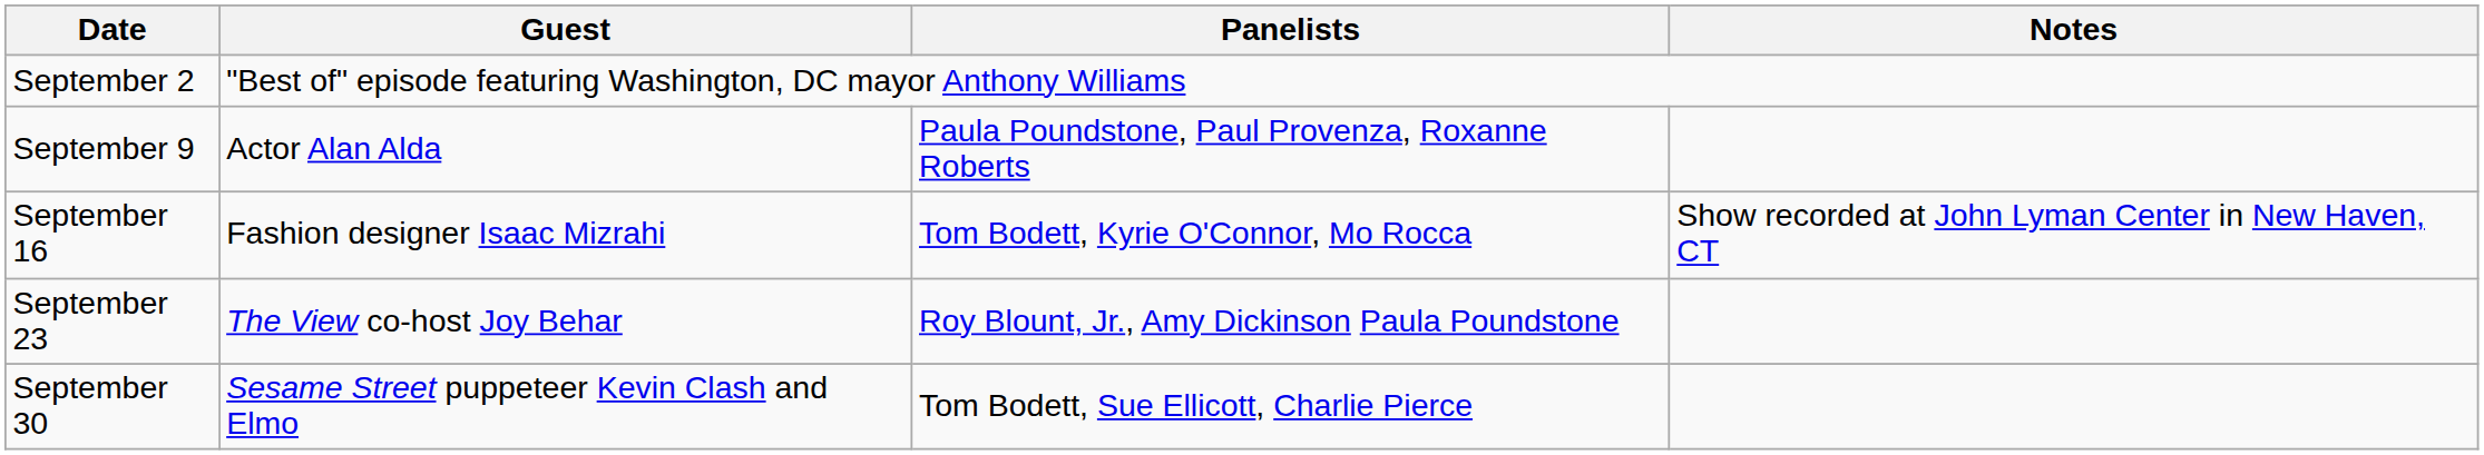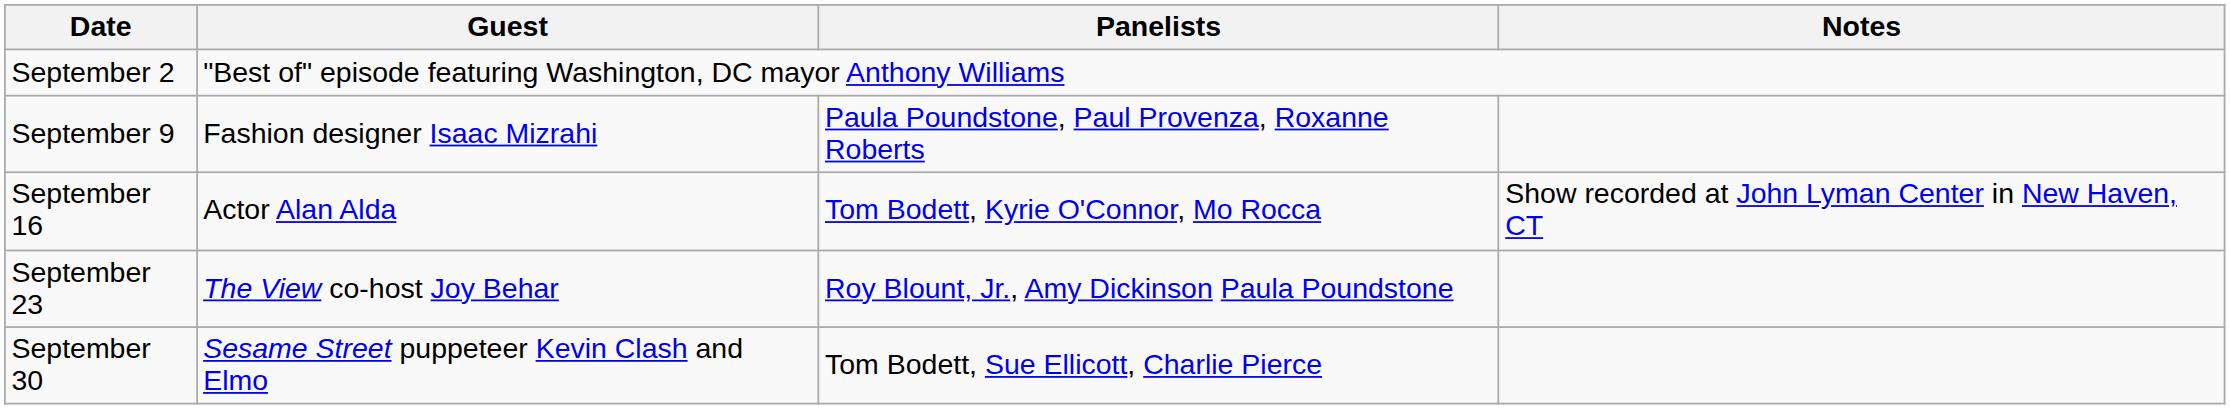 <table class="wikitable">
 <tr>
 <th>Date</th>
 <th>Guest</th>
 <th>Panelists</th>
 <th>Notes</th>
 </tr>
 <tr>
 <td>September 2</td>
 <td colspan=3>"Best of" episode featuring Washington, DC mayor <a href='#'>Anthony Williams</a></td>
 </tr>
 <tr>
 <td>September 9</td>
-<td>Actor <a href='#'>Alan Alda</a></td>
+<td>Fashion designer <a href='#'>Isaac Mizrahi</a></td>
 <td><a href='#'>Paula Poundstone</a>, <a href='#'>Paul Provenza</a>, <a href='#'>Roxanne Roberts</a></td>
 <td></td>
 </tr>
 <tr>
 <td>September 16</td>
-<td>Fashion designer <a href='#'>Isaac Mizrahi</a></td>
+<td>Actor <a href='#'>Alan Alda</a></td>
 <td><a href='#'>Tom Bodett</a>, <a href='#'>Kyrie O'Connor</a>, <a href='#'>Mo Rocca</a></td>
 <td>Show recorded at <a href='#'>John Lyman Center</a> in <a href='#'>New Haven, CT</a></td>
 </tr>
 <tr>
 <td>September 23</td>
 <td><em><a href='#'>The View</a></em> co-host <a href='#'>Joy Behar</a></td>
 <td><a href='#'>Roy Blount, Jr.</a>, <a href='#'>Amy Dickinson</a> <a href='#'>Paula Poundstone</a></td>
 <td></td>
 </tr>
 <tr>
 <td>September 30</td>
 <td><em><a href='#'>Sesame Street</a></em> puppeteer <a href='#'>Kevin Clash</a> and <a href='#'>Elmo</a></td>
 <td>Tom Bodett, <a href='#'>Sue Ellicott</a>, <a href='#'>Charlie Pierce</a></td>
 <td></td>
 </tr>
 </table>
